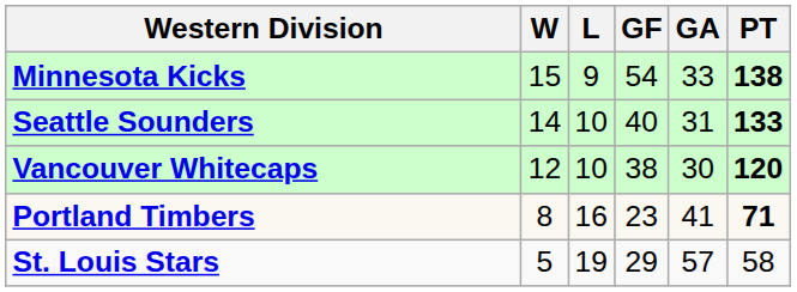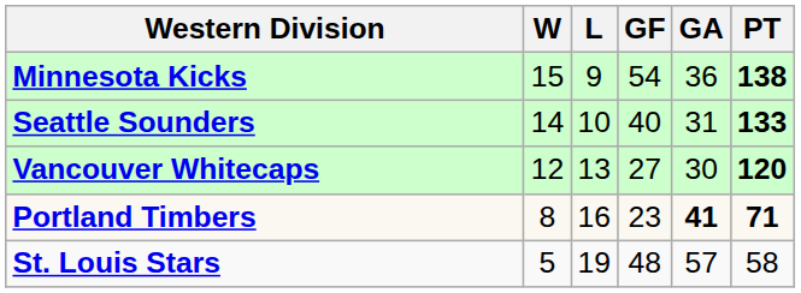 <table class="wikitable" style="text-align:center">
 <tr>
 <th style="width:17em">Western Division</th>
 <th>W</th>
 <th>L</th>
 <th>GF</th>
 <th>GA</th>
 <th>PT</th>
 </tr>
 <tr align=center bgcolor=#ccffcc>
 <td align=left><strong><a href='#'>Minnesota Kicks</a></strong></td>
 <td>15</td>
 <td>9</td>
 <td>54</td>
-<td>33</td>
+<td>36</td>
 <td><strong>138</strong></td>
 </tr>
 <tr align=center bgcolor=#ccffcc>
 <td align=left><strong><a href='#'>Seattle Sounders</a></strong></td>
 <td>14</td>
 <td>10</td>
 <td>40</td>
 <td>31</td>
 <td><strong>133</strong></td>
 </tr>
 <tr align=center bgcolor=#ccffcc>
 <td align=left><strong><a href='#'>Vancouver Whitecaps</a></strong></td>
 <td>12</td>
-<td>10</td>
-<td>38</td>
+<td>13</td>
+<td>27</td>
 <td>30</td>
 <td><strong>120</strong></td>
 </tr>
 <tr align=center bgcolor=#FAF8F0>
 <td align=left><strong><a href='#'>Portland Timbers</a></strong></td>
 <td>8</td>
 <td>16</td>
 <td>23</td>
-<td>41</td>
+<td><strong>41</strong></td>
 <td><strong>71</strong></td>
 </tr>
 <tr align=center>
 <td align=left><strong><a href='#'>St. Louis Stars</a></strong></td>
 <td>5</td>
 <td>19</td>
-<td>29</td>
+<td>48</td>
 <td>57</td>
 <td>58</td>
 </tr>
 </table>
